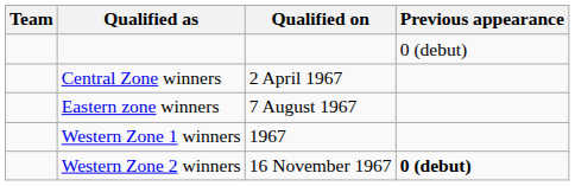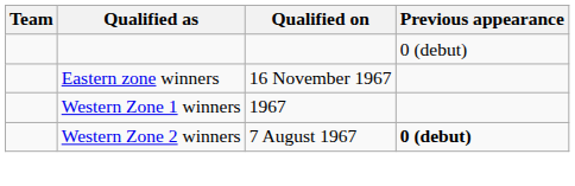 <table class="wikitable sortable" style="text-align:left;">
 <tr>
 <th>Team</th>
 <th>Qualified as</th>
 <th>Qualified on</th>
 <th>Previous appearance</th>
 </tr>
 <tr>
 <td></td>
 <td></td>
 <td></td>
 <td>0 (debut)</td>
 </tr>
 <tr>
 <td></td>
-<td><a href='#'>Central Zone</a> winners</td>
-<td>2 April 1967</td>
-<td></td>
-</tr>
-<tr>
-<td></td>
 <td><a href='#'>Eastern zone</a> winners</td>
-<td>7 August 1967</td>
+<td>16 November 1967</td>
 <td></td>
 </tr>
 <tr>
 <td></td>
 <td><a href='#'>Western Zone 1</a> winners</td>
 <td>1967</td>
 <td></td>
 </tr>
 <tr>
 <td></td>
 <td><a href='#'>Western Zone 2</a> winners</td>
-<td>16 November 1967</td>
+<td>7 August 1967</td>
 <td><strong>0 (debut)</strong></td>
 </tr>
 </table>
